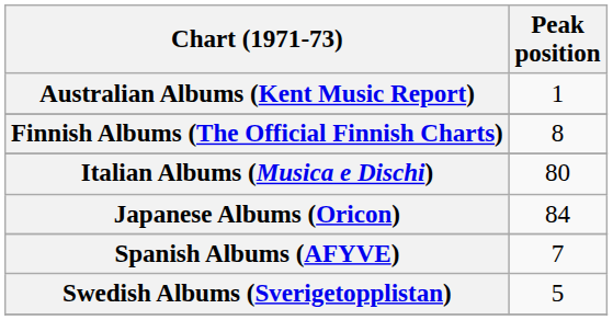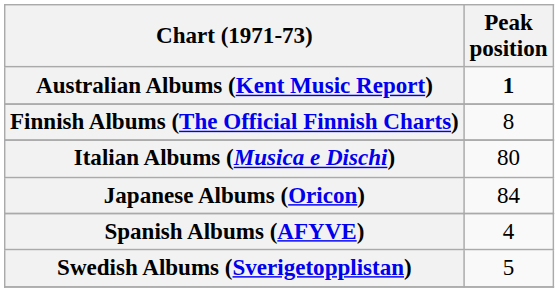 <table class="wikitable sortable plainrowheaders" style="text-align:center">
 <tr>
 <th scope="col">Chart (1971-73)</th>
 <th scope="col">Peak<br> position</th>
 </tr>
 <tr>
 <th scope="row">Australian Albums (<a href='#'>Kent Music Report</a>)</th>
-<td align="center">1</td>
+<td align="center"><strong>1</strong></td>
 </tr>
 <tr>
 </tr>
 <tr>
 <th scope="row">Finnish Albums (<a href='#'>The Official Finnish Charts</a>)</th>
 <td align="center">8</td>
 </tr>
 <tr>
 </tr>
 <tr>
 <th scope="row">Italian Albums (<em><a href='#'>Musica e Dischi</a></em>)</th>
 <td>80</td>
 </tr>
 <tr>
 <th scope="row">Japanese Albums (<a href='#'>Oricon</a>)</th>
 <td align="center">84</td>
 </tr>
 <tr>
 </tr>
 <tr>
 </tr>
 <tr>
 <th scope="row">Spanish Albums (<a href='#'>AFYVE</a>)</th>
-<td align="center">7</td>
+<td align="center">4</td>
 </tr>
 <tr>
 <th scope="row">Swedish Albums (<a href='#'>Sverigetopplistan</a>)</th>
 <td>5</td>
 </tr>
 <tr>
 </tr>
 <tr>
 </tr>
 </table>
